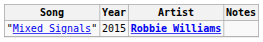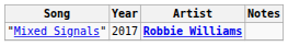 <table class="wikitable sortable">
 <tr>
 <th>Song</th>
 <th>Year</th>
 <th>Artist</th>
 <th class="unsortable">Notes</th>
 </tr>
 <tr>
 <td>"<a href='#'>Mixed Signals</a>"</td>
-<td>2015</td>
+<td>2017</td>
 <td><strong><a href='#'>Robbie Williams</a></strong></td>
 <td></td>
 </tr>
 <tr>
 </tr>
 </table>
